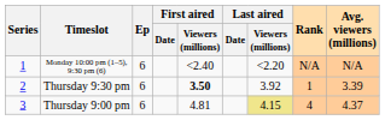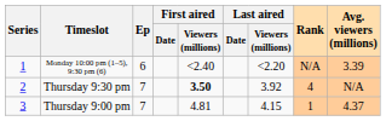 <table class="wikitable" style="text-align:center">
 <tr>
 <th rowspan="2">Series</th>
 <th rowspan="2">Timeslot</th>
 <th rowspan="2">Ep</th>
 <th colspan="2">First aired</th>
 <th colspan="2">Last aired</th>
 <th rowspan="2" style="background:#ffdead;">Rank</th>
 <th rowspan="2" style="background:#ffdead;">Avg. <br> viewers <br> (millions)</th>
 </tr>
 <tr>
 <th><small><strong>Date</strong></small></th>
 <th><small><strong>Viewers</strong> <br> <strong>(millions)</strong></small></th>
 <th><small><strong>Date</strong></small></th>
 <th><small><strong>Viewers</strong> <br> <strong>(millions)</strong></small></th>
 </tr>
 <tr>
 <td align="center"><a href='#'>1</a></td>
 <th style="background:#F9F9F9;font-size:11px;font-weight:normal;text-align:center;line-height:110%">Monday 10:00 pm (1–5),<br>9:30 pm (6)</th>
 <td align="center">6</td>
 <td></td>
 <td align="center"><2.40</td>
 <td></td>
 <td align="center"><2.20</td>
 <td style="background:#fc9; text-align:center;">N/A</td>
-<td style="background:#fc9; text-align:center;">N/A</td>
+<td style="background:#fc9; text-align:center;">3.39</td>
 </tr>
 <tr>
 <td align="center"><a href='#'>2</a></td>
 <td align="center">Thursday 9:30 pm</td>
-<td align="center">6</td>
+<td align="center">7</td>
 <td></td>
 <td align="center"><strong>3.50</strong></td>
 <td></td>
 <td align="center">3.92</td>
-<td style="background:#fc9; text-align:center;">1</td>
-<td style="background:#fc9; text-align:center;">3.39</td>
+<td style="background:#fc9; text-align:center;">4</td>
+<td style="background:#fc9; text-align:center;">N/A</td>
 </tr>
 <tr>
 <td align="center"><a href='#'>3</a></td>
 <td align="center">Thursday 9:00 pm</td>
-<td align="center">6</td>
+<td align="center">7</td>
 <td></td>
 <td align="center">4.81</td>
 <td></td>
-<td align="center" style="background: khaki;">4.15</td>
-<td style="background:#fc9; text-align:center;">4</td>
+<td align="center">4.15</td>
+<td style="background:#fc9; text-align:center;">1</td>
 <td style="background:#fc9; text-align:center;">4.37</td>
 </tr>
 </table>
